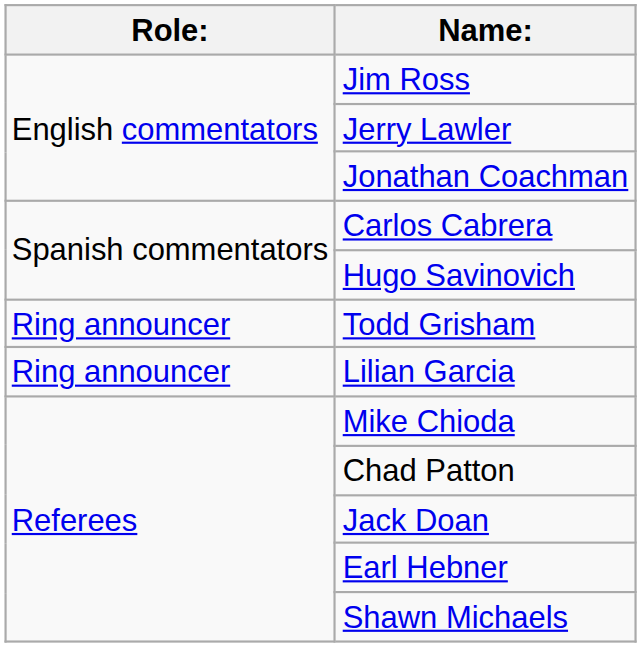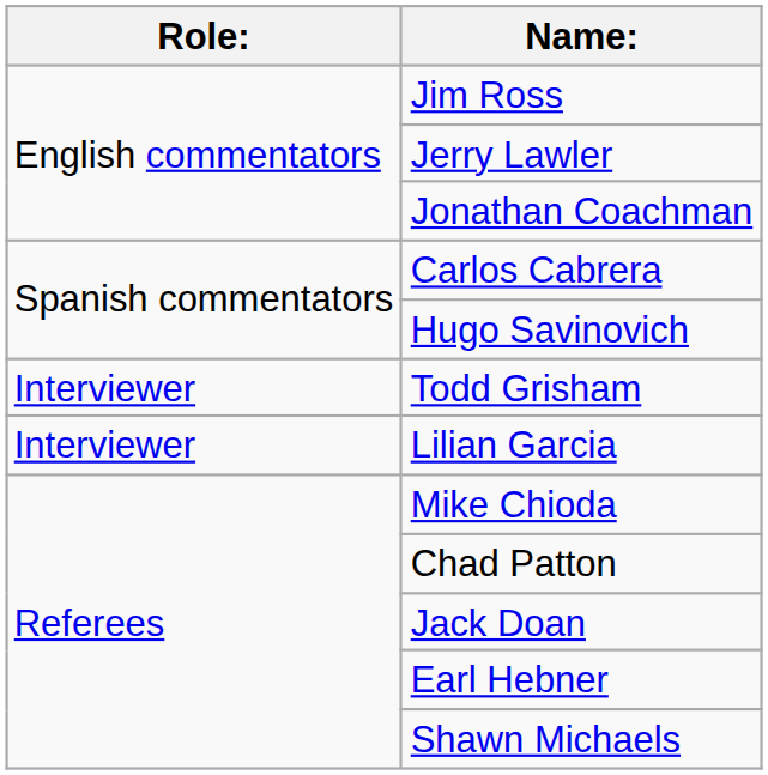 <table class=wikitable style="font-size:90%; margin: 0.5em 0 0.5em 1em; float: right; clear: right;">
 <tr>
 <th>Role:</th>
 <th>Name:</th>
 </tr>
 <tr>
 <td rowspan=3>English <a href='#'>commentators</a></td>
 <td><a href='#'>Jim Ross</a></td>
 </tr>
 <tr>
 <td><a href='#'>Jerry Lawler</a></td>
 </tr>
 <tr>
 <td><a href='#'>Jonathan Coachman</a></td>
 </tr>
 <tr>
 <td rowspan=2>Spanish commentators</td>
 <td><a href='#'>Carlos Cabrera</a></td>
 </tr>
 <tr>
 <td><a href='#'>Hugo Savinovich</a></td>
 </tr>
 <tr>
-<td><a href='#'>Ring announcer</a></td>
+<td><a href='#'>Interviewer</a></td>
 <td><a href='#'>Todd Grisham</a></td>
 </tr>
 <tr>
-<td><a href='#'>Ring announcer</a></td>
+<td><a href='#'>Interviewer</a></td>
 <td><a href='#'>Lilian Garcia</a></td>
 </tr>
 <tr>
 <td rowspan=5><a href='#'>Referees</a></td>
 <td><a href='#'>Mike Chioda</a></td>
 </tr>
 <tr>
 <td>Chad Patton</td>
 </tr>
 <tr>
 <td><a href='#'>Jack Doan</a></td>
 </tr>
 <tr>
 <td><a href='#'>Earl Hebner</a></td>
 </tr>
 <tr>
 <td><a href='#'>Shawn Michaels</a> </td>
 </tr>
 </table>
